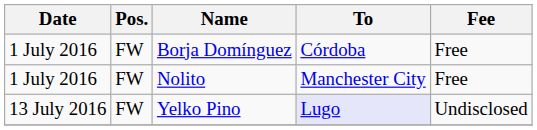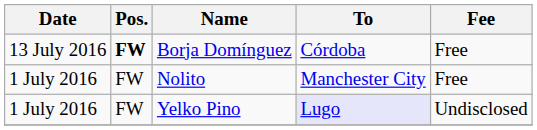 <table class="wikitable">
 <tr>
 <th>Date</th>
 <th>Pos.</th>
 <th>Name</th>
 <th>To</th>
 <th>Fee</th>
 </tr>
 <tr>
-<td>1 July 2016</td>
-<td>FW</td>
+<td>13 July 2016</td>
+<td><strong>FW</strong></td>
 <td> <a href='#'>Borja Domínguez</a></td>
 <td> <a href='#'>Córdoba</a></td>
 <td>Free </td>
 </tr>
 <tr>
 <td>1 July 2016</td>
 <td>FW</td>
 <td> <a href='#'>Nolito</a></td>
 <td> <a href='#'>Manchester City</a></td>
 <td>Free </td>
 </tr>
 <tr>
-<td>13 July 2016</td>
+<td>1 July 2016</td>
 <td>FW</td>
 <td> <a href='#'>Yelko Pino</a></td>
 <td style="background: lavender;"> <a href='#'>Lugo</a></td>
 <td>Undisclosed </td>
 </tr>
 <tr>
 </tr>
 </table>
